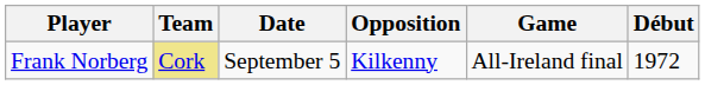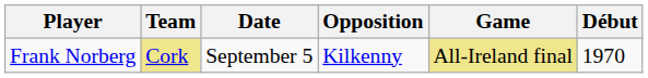 <table class="wikitable">
 <tr>
 <th>Player</th>
 <th>Team</th>
 <th>Date</th>
 <th>Opposition</th>
 <th>Game</th>
 <th>Début</th>
 </tr>
 <tr>
 <td><a href='#'>Frank Norberg</a></td>
 <td style="background: khaki;"><a href='#'>Cork</a></td>
 <td>September 5</td>
 <td><a href='#'>Kilkenny</a></td>
-<td>All-Ireland final</td>
-<td>1972</td>
+<td style="background: khaki;">All-Ireland final</td>
+<td>1970</td>
 </tr>
 </table>
